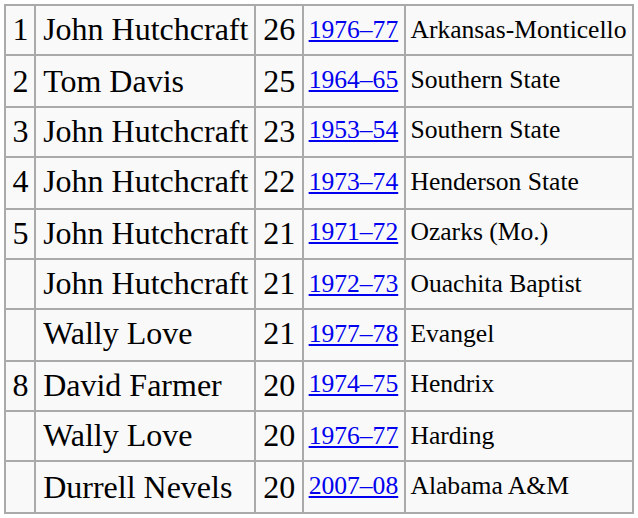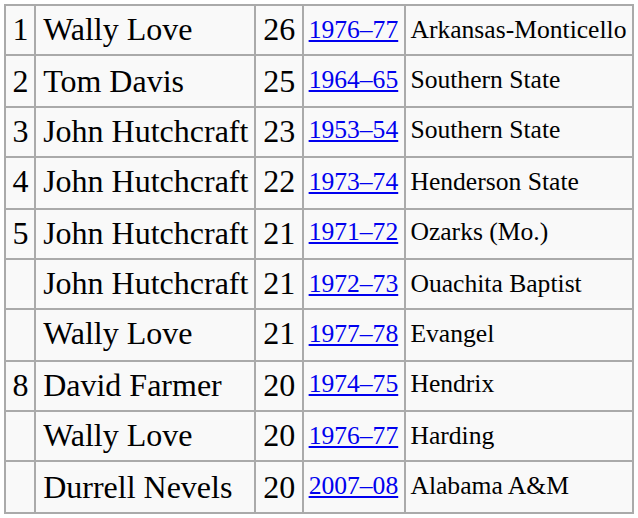 <table class="wikitable">
 <tr>
 </tr>
 <tr>
 <td>1</td>
-<td>John Hutchcraft</td>
+<td>Wally Love</td>
 <td>26</td>
 <td style="font-size:80%;"><a href='#'>1976–77</a></td>
 <td style="font-size:80%;">Arkansas-Monticello</td>
 </tr>
 <tr>
 <td>2</td>
 <td>Tom Davis</td>
 <td>25</td>
 <td style="font-size:80%;"><a href='#'>1964–65</a></td>
 <td style="font-size:80%;">Southern State</td>
 </tr>
 <tr>
 <td>3</td>
 <td>John Hutchcraft</td>
 <td>23</td>
 <td style="font-size:80%;"><a href='#'>1953–54</a></td>
 <td style="font-size:80%;">Southern State</td>
 </tr>
 <tr>
 <td>4</td>
 <td>John Hutchcraft</td>
 <td>22</td>
 <td style="font-size:80%;"><a href='#'>1973–74</a></td>
 <td style="font-size:80%;">Henderson State</td>
 </tr>
 <tr>
 <td>5</td>
 <td>John Hutchcraft</td>
 <td>21</td>
 <td style="font-size:80%;"><a href='#'>1971–72</a></td>
 <td style="font-size:80%;">Ozarks (Mo.)</td>
 </tr>
 <tr>
 <td></td>
 <td>John Hutchcraft</td>
 <td>21</td>
 <td style="font-size:80%;"><a href='#'>1972–73</a></td>
 <td style="font-size:80%;">Ouachita Baptist</td>
 </tr>
 <tr>
 <td></td>
 <td>Wally Love</td>
 <td>21</td>
 <td style="font-size:80%;"><a href='#'>1977–78</a></td>
 <td style="font-size:80%;">Evangel</td>
 </tr>
 <tr>
 <td>8</td>
 <td>David Farmer</td>
 <td>20</td>
 <td style="font-size:80%;"><a href='#'>1974–75</a></td>
 <td style="font-size:80%;">Hendrix</td>
 </tr>
 <tr>
 <td></td>
 <td>Wally Love</td>
 <td>20</td>
 <td style="font-size:80%;"><a href='#'>1976–77</a></td>
 <td style="font-size:80%;">Harding</td>
 </tr>
 <tr>
 <td></td>
 <td>Durrell Nevels</td>
 <td>20</td>
 <td style="font-size:80%;"><a href='#'>2007–08</a></td>
 <td style="font-size:80%;">Alabama A&M</td>
 </tr>
 </table>
